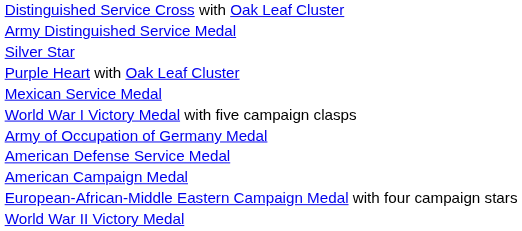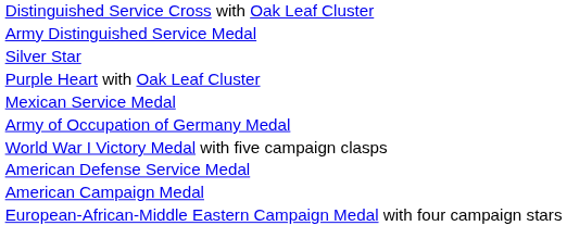 <table>
 <tr>
 <td></td>
 <td><a href='#'>Distinguished Service Cross</a> with <a href='#'>Oak Leaf Cluster</a></td>
 </tr>
 <tr>
 <td></td>
 <td><a href='#'>Army Distinguished Service Medal</a></td>
 </tr>
 <tr>
 <td></td>
 <td><a href='#'>Silver Star</a></td>
 </tr>
 <tr>
 <td></td>
 <td><a href='#'>Purple Heart</a> with <a href='#'>Oak Leaf Cluster</a></td>
 </tr>
 <tr>
 <td></td>
 <td><a href='#'>Mexican Service Medal</a></td>
 </tr>
 <tr>
 <td></td>
-<td><a href='#'>World War I Victory Medal</a> with five campaign clasps</td>
+<td><a href='#'>Army of Occupation of Germany Medal</a></td>
 </tr>
 <tr>
 <td></td>
-<td><a href='#'>Army of Occupation of Germany Medal</a></td>
+<td><a href='#'>World War I Victory Medal</a> with five campaign clasps</td>
 </tr>
 <tr>
 <td></td>
 <td><a href='#'>American Defense Service Medal</a></td>
 </tr>
 <tr>
 <td></td>
 <td><a href='#'>American Campaign Medal</a></td>
 </tr>
 <tr>
 <td></td>
 <td><a href='#'>European-African-Middle Eastern Campaign Medal</a> with four campaign stars</td>
 </tr>
 <tr>
-<td></td>
-<td><a href='#'>World War II Victory Medal</a></td>
-</tr>
-<tr>
 </tr>
 </table>
